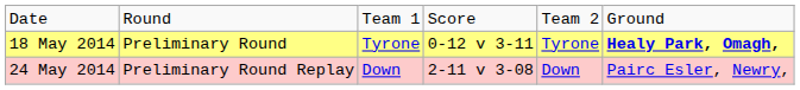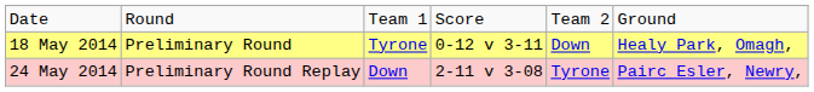 <table class="wikitable">
 <tr>
 <td>Date</td>
 <td>Round</td>
 <td>Team 1</td>
 <td>Score</td>
 <td>Team 2</td>
 <td>Ground</td>
 </tr>
 <tr style="background:#ffff85;">
 <td>18 May 2014</td>
 <td>Preliminary Round</td>
 <td><a href='#'>Tyrone</a></td>
 <td>0-12 v 3-11</td>
-<td><a href='#'>Tyrone</a></td>
-<td><strong><a href='#'>Healy Park</a>, <a href='#'>Omagh</a>,</strong></td>
+<td><a href='#'>Down</a></td>
+<td><a href='#'>Healy Park</a>, <a href='#'>Omagh</a>,</td>
 </tr>
 <tr style="background:#fdcbcb;">
 <td>24 May 2014</td>
 <td>Preliminary Round Replay</td>
 <td><a href='#'>Down</a></td>
 <td>2-11 v 3-08</td>
-<td><a href='#'>Down</a></td>
+<td><a href='#'>Tyrone</a></td>
 <td><a href='#'>Pairc Esler</a>, <a href='#'>Newry</a>,</td>
 </tr>
 </table>
